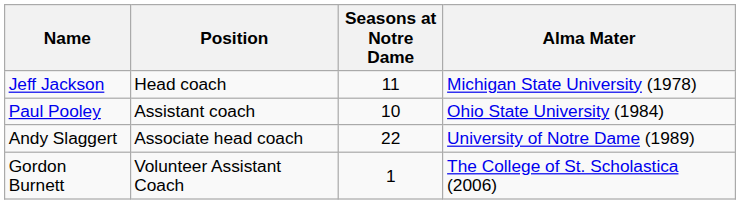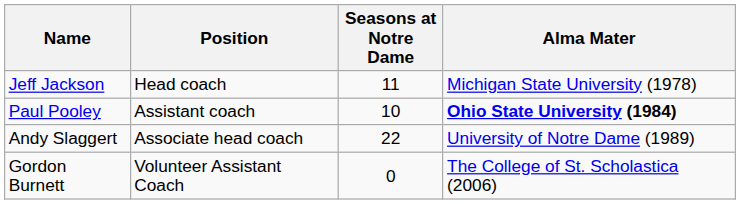 <table class="wikitable" border="1" style="font-size:90%;">
 <tr>
 <th>Name</th>
 <th>Position</th>
 <th>Seasons at<br>Notre Dame</th>
 <th>Alma Mater</th>
 </tr>
 <tr>
 <td><a href='#'>Jeff Jackson</a></td>
 <td>Head coach</td>
 <td align=center>11</td>
 <td><a href='#'>Michigan State University</a> (1978)</td>
 </tr>
 <tr>
 <td><a href='#'>Paul Pooley</a></td>
 <td>Assistant coach</td>
 <td align=center>10</td>
-<td><a href='#'>Ohio State University</a> (1984)</td>
+<td><strong><a href='#'>Ohio State University</a> (1984)</strong></td>
 </tr>
 <tr>
 <td>Andy Slaggert</td>
 <td>Associate head coach</td>
 <td align=center>22</td>
 <td><a href='#'>University of Notre Dame</a> (1989)</td>
 </tr>
 <tr>
 <td>Gordon Burnett</td>
 <td>Volunteer Assistant Coach</td>
-<td align=center>1</td>
+<td align=center>0</td>
 <td><a href='#'>The College of St. Scholastica</a> (2006)</td>
 </tr>
 </table>
